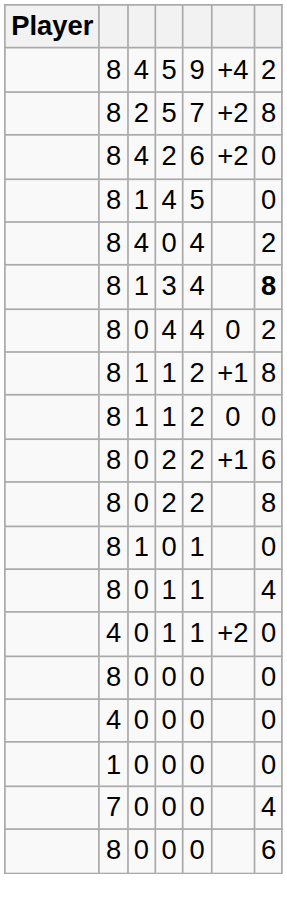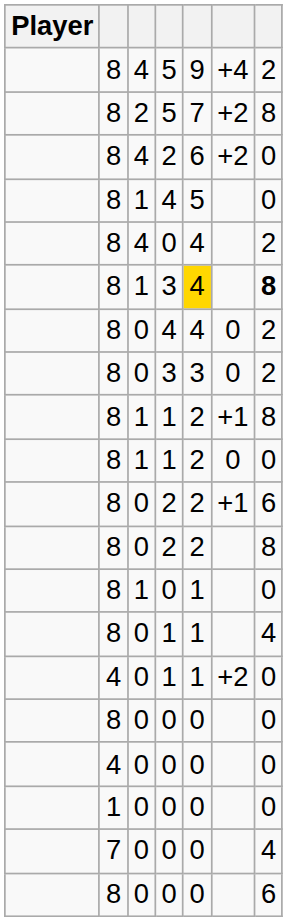 <table class="wikitable sortable" style="text-align:center;">
 <tr>
 <th>Player</th>
 <th></th>
 <th></th>
 <th></th>
 <th></th>
 <th data-sort-type="number"></th>
 <th></th>
 </tr>
 <tr>
 <td style="text-align:left;"></td>
 <td>8</td>
 <td>4</td>
 <td>5</td>
 <td>9</td>
 <td>+4</td>
 <td>2</td>
 </tr>
 <tr>
 <td style="text-align:left;"></td>
 <td>8</td>
 <td>2</td>
 <td>5</td>
 <td>7</td>
 <td>+2</td>
 <td>8</td>
 </tr>
 <tr>
 <td style="text-align:left;"></td>
 <td>8</td>
 <td>4</td>
 <td>2</td>
 <td>6</td>
 <td>+2</td>
 <td>0</td>
 </tr>
 <tr>
 <td style="text-align:left;"></td>
 <td>8</td>
 <td>1</td>
 <td>4</td>
 <td>5</td>
 <td></td>
 <td>0</td>
 </tr>
 <tr>
 <td style="text-align:left;"></td>
 <td>8</td>
 <td>4</td>
 <td>0</td>
 <td>4</td>
 <td></td>
 <td>2</td>
 </tr>
 <tr>
 <td style="text-align:left;"></td>
 <td>8</td>
 <td>1</td>
 <td>3</td>
-<td>4</td>
+<td style="background: gold;">4</td>
 <td></td>
 <td><strong>8</strong></td>
 </tr>
 <tr>
 <td style="text-align:left;"></td>
 <td>8</td>
 <td>0</td>
 <td>4</td>
 <td>4</td>
+<td>0</td>
+<td>2</td>
+</tr>
+<tr>
+<td style="text-align:left;"></td>
+<td>8</td>
+<td>0</td>
+<td>3</td>
+<td>3</td>
 <td>0</td>
 <td>2</td>
 </tr>
 <tr>
 <td style="text-align:left;"></td>
 <td>8</td>
 <td>1</td>
 <td>1</td>
 <td>2</td>
 <td>+1</td>
 <td>8</td>
 </tr>
 <tr>
 <td style="text-align:left;"></td>
 <td>8</td>
 <td>1</td>
 <td>1</td>
 <td>2</td>
 <td>0</td>
 <td>0</td>
 </tr>
 <tr>
 <td style="text-align:left;"></td>
 <td>8</td>
 <td>0</td>
 <td>2</td>
 <td>2</td>
 <td>+1</td>
 <td>6</td>
 </tr>
 <tr>
 <td style="text-align:left;"></td>
 <td>8</td>
 <td>0</td>
 <td>2</td>
 <td>2</td>
 <td></td>
 <td>8</td>
 </tr>
 <tr>
 <td style="text-align:left;"></td>
 <td>8</td>
 <td>1</td>
 <td>0</td>
 <td>1</td>
 <td></td>
 <td>0</td>
 </tr>
 <tr>
 <td style="text-align:left;"></td>
 <td>8</td>
 <td>0</td>
 <td>1</td>
 <td>1</td>
 <td></td>
 <td>4</td>
 </tr>
 <tr>
 <td style="text-align:left;"></td>
 <td>4</td>
 <td>0</td>
 <td>1</td>
 <td>1</td>
 <td>+2</td>
 <td>0</td>
 </tr>
 <tr>
 <td style="text-align:left;"></td>
 <td>8</td>
 <td>0</td>
 <td>0</td>
 <td>0</td>
 <td></td>
 <td>0</td>
 </tr>
 <tr>
 <td style="text-align:left;"></td>
 <td>4</td>
 <td>0</td>
 <td>0</td>
 <td>0</td>
 <td></td>
 <td>0</td>
 </tr>
 <tr>
 <td style="text-align:left;"></td>
 <td>1</td>
 <td>0</td>
 <td>0</td>
 <td>0</td>
 <td></td>
 <td>0</td>
 </tr>
 <tr>
 <td style="text-align:left;"></td>
 <td>7</td>
 <td>0</td>
 <td>0</td>
 <td>0</td>
 <td></td>
 <td>4</td>
 </tr>
 <tr>
 <td style="text-align:left;"></td>
 <td>8</td>
 <td>0</td>
 <td>0</td>
 <td>0</td>
 <td></td>
 <td>6</td>
 </tr>
 </table>
